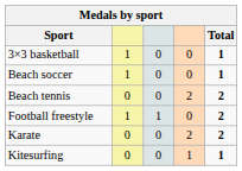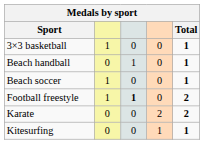 <table class="wikitable" style="font-size:90%; text-align:center;">
 <tr>
 <th colspan="5">Medals by sport</th>
 </tr>
 <tr>
 <th width="120">Sport</th>
 <th scope="col" width="30" style="background:#F7F6A8;"></th>
 <th scope="col" width="30" style="background:#DCE5E5;"></th>
 <th scope="col" width="30" style="background:#FFDAB9;"></th>
 <th width="30">Total</th>
 </tr>
 <tr>
 <td align="left">3×3 basketball</td>
 <td style="background:#F7F6A8;">1</td>
 <td style="background:#DCE5E5;">0</td>
 <td style="background:#FFDAB9;">0</td>
 <td><strong>1</strong></td>
 </tr>
 <tr>
+<td align="left">Beach handball</td>
+<td style="background:#F7F6A8;">0</td>
+<td style="background:#DCE5E5;">1</td>
+<td style="background:#FFDAB9;">0</td>
+<td><strong>1</strong></td>
+</tr>
+<tr>
 <td align="left">Beach soccer</td>
 <td style="background:#F7F6A8;">1</td>
 <td style="background:#DCE5E5;">0</td>
 <td style="background:#FFDAB9;">0</td>
 <td><strong>1</strong></td>
 </tr>
 <tr>
-<td align="left">Beach tennis</td>
-<td style="background:#F7F6A8;">0</td>
-<td style="background:#DCE5E5;">0</td>
-<td style="background:#FFDAB9;">2</td>
-<td><strong>2</strong></td>
-</tr>
-<tr>
 <td align="left">Football freestyle</td>
 <td style="background:#F7F6A8;">1</td>
-<td style="background:#DCE5E5;">1</td>
+<td style="background:#DCE5E5;"><strong>1</strong></td>
 <td style="background:#FFDAB9;">0</td>
 <td><strong>2</strong></td>
 </tr>
 <tr>
 <td align="left">Karate</td>
 <td style="background:#F7F6A8;">0</td>
 <td style="background:#DCE5E5;">0</td>
 <td style="background:#FFDAB9;">2</td>
 <td><strong>2</strong></td>
 </tr>
 <tr>
 <td align="left">Kitesurfing</td>
 <td style="background:#F7F6A8;">0</td>
 <td style="background:#DCE5E5;">0</td>
 <td style="background:#FFDAB9;">1</td>
 <td><strong>1</strong></td>
 </tr>
 </table>
